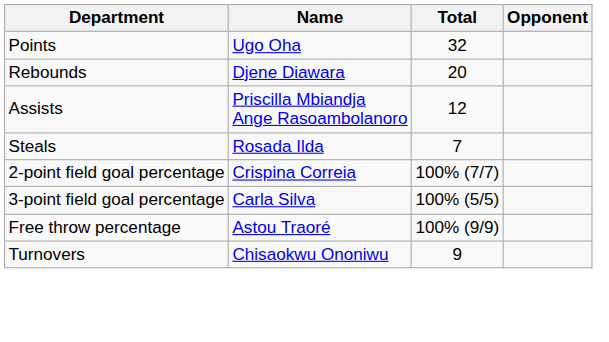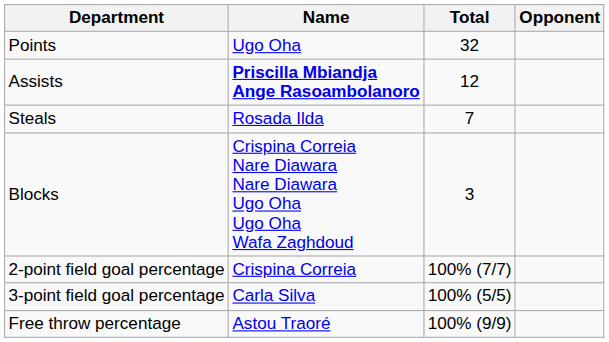 <table class=wikitable>
 <tr>
 <th>Department</th>
 <th>Name</th>
 <th>Total</th>
 <th>Opponent</th>
 </tr>
 <tr>
 <td>Points</td>
 <td> <a href='#'>Ugo Oha</a></td>
 <td align=center>32</td>
 <td></td>
 </tr>
 <tr>
-<td>Rebounds</td>
-<td> <a href='#'>Djene Diawara</a></td>
-<td align=center>20</td>
-<td></td>
-</tr>
-<tr>
 <td>Assists</td>
-<td> <a href='#'>Priscilla Mbiandja</a><br> <a href='#'>Ange Rasoambolanoro</a></td>
+<td><strong> <a href='#'>Priscilla Mbiandja</a><br> <a href='#'>Ange Rasoambolanoro</a></strong></td>
 <td align=center>12</td>
 <td><br></td>
 </tr>
 <tr>
 <td>Steals</td>
 <td> <a href='#'>Rosada Ilda</a></td>
 <td align=center>7</td>
 <td></td>
+</tr>
+<tr>
+<td>Blocks</td>
+<td> <a href='#'>Crispina Correia</a><br> <a href='#'>Nare Diawara</a><br> <a href='#'>Nare Diawara</a><br> <a href='#'>Ugo Oha</a><br> <a href='#'>Ugo Oha</a><br> <a href='#'>Wafa Zaghdoud</a></td>
+<td align=center>3</td>
+<td><br><br><br><br><br></td>
 </tr>
 <tr>
 <td>2-point field goal percentage</td>
 <td> <a href='#'>Crispina Correia</a></td>
 <td align=center>100% (7/7)</td>
 <td></td>
 </tr>
 <tr>
 <td>3-point field goal percentage</td>
 <td> <a href='#'>Carla Silva</a></td>
 <td align=center>100% (5/5)</td>
 <td></td>
 </tr>
 <tr>
 <td>Free throw percentage</td>
 <td> <a href='#'>Astou Traoré</a></td>
 <td align=center>100% (9/9)</td>
 <td></td>
 </tr>
-<tr>
-<td>Turnovers</td>
-<td> <a href='#'>Chisaokwu Ononiwu</a></td>
-<td align=center>9</td>
-<td></td>
-</tr>
 </table>
